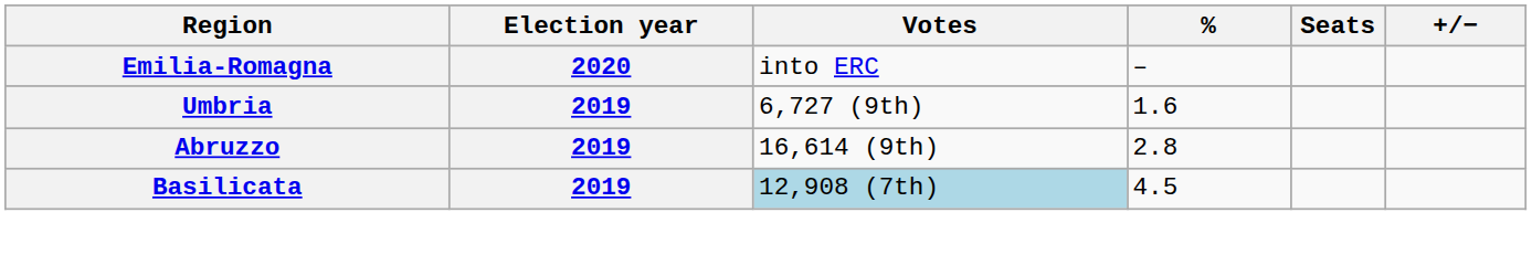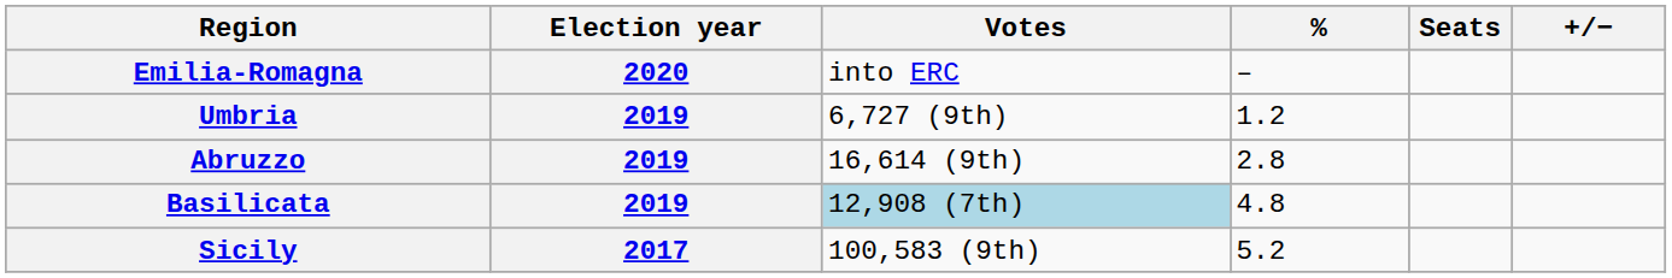 <table class=wikitable style="width:50%; border:1px #AAAAFF solid">
 <tr>
 <th width=19%>Region</th>
 <th width=13%>Election year</th>
 <th width=16%>Votes</th>
 <th width=7%>%</th>
 <th width=1%>Seats</th>
 <th width=6%>+/−</th>
 </tr>
 <tr>
 <th><a href='#'>Emilia-Romagna</a></th>
 <th><a href='#'>2020</a></th>
 <td>into <a href='#'>ERC</a></td>
 <td>–</td>
 <td></td>
 <td></td>
 </tr>
 <tr>
 <th><a href='#'>Umbria</a></th>
 <th><a href='#'>2019</a></th>
 <td>6,727 (9th)</td>
-<td>1.6</td>
+<td>1.2</td>
 <td></td>
 <td></td>
 </tr>
 <tr>
 <th><a href='#'>Abruzzo</a></th>
 <th><a href='#'>2019</a></th>
 <td>16,614 (9th)</td>
 <td>2.8</td>
 <td></td>
 <td></td>
 </tr>
 <tr>
 <th><a href='#'>Basilicata</a></th>
 <th><a href='#'>2019</a></th>
 <td style="background: lightblue;">12,908 (7th)</td>
-<td>4.5</td>
+<td>4.8</td>
+<td></td>
+<td></td>
+</tr>
+<tr>
+<th><a href='#'>Sicily</a></th>
+<th><a href='#'>2017</a></th>
+<td>100,583 (9th)</td>
+<td>5.2</td>
 <td></td>
 <td></td>
 </tr>
 </table>
